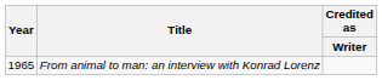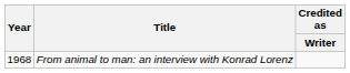 <table class="wikitable sortable" style="text-align:center; margin-right:auto; margin-right:auto">
 <tr>
 <th scope="col" rowspan="2">Year</th>
 <th scope="col"  rowspan="2">Title</th>
 <th scope="col"  colspan="4">Credited as</th>
 </tr>
 <tr>
 <th width=65>Writer</th>
 </tr>
 <tr>
-<td>1965</td>
+<td>1968</td>
 <td align="left"><em>From animal to man: an interview with Konrad Lorenz</em></td>
 <td></td>
 </tr>
 </table>
